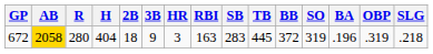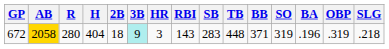 <table class="wikitable">
 <tr>
 <th><a href='#'>GP</a></th>
 <th><a href='#'>AB</a></th>
 <th><a href='#'>R</a></th>
 <th><a href='#'>H</a></th>
 <th><a href='#'>2B</a></th>
 <th><a href='#'>3B</a></th>
 <th><a href='#'>HR</a></th>
 <th><a href='#'>RBI</a></th>
 <th><a href='#'>SB</a></th>
 <th><a href='#'>TB</a></th>
 <th><a href='#'>BB</a></th>
 <th><a href='#'>SO</a></th>
 <th><a href='#'>BA</a></th>
 <th><a href='#'>OBP</a></th>
 <th><a href='#'>SLG</a></th>
 </tr>
 <tr align=center>
 <td>672</td>
 <td style="background: gold;">2058</td>
 <td>280</td>
 <td>404</td>
 <td>18</td>
-<td>9</td>
+<td style="background: paleturquoise;">9</td>
 <td>3</td>
-<td>163</td>
+<td>143</td>
 <td>283</td>
-<td>445</td>
-<td>372</td>
+<td>448</td>
+<td>371</td>
 <td>319</td>
 <td>.196</td>
 <td>.319</td>
 <td>.218</td>
 </tr>
 </table>
